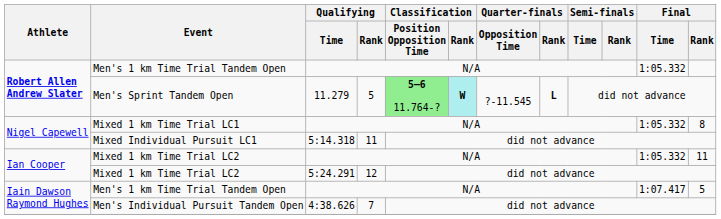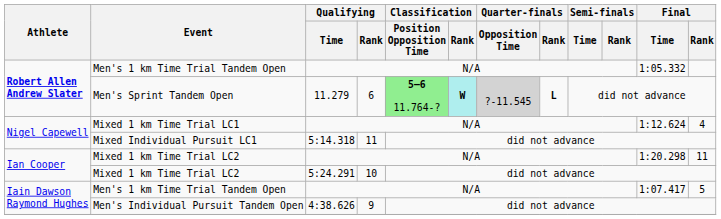 <table class=wikitable style="font-size:90%">
 <tr>
 <th rowspan="2">Athlete</th>
 <th rowspan="2">Event</th>
 <th colspan="2">Qualifying</th>
 <th colspan="2">Classification</th>
 <th colspan="2">Quarter-finals</th>
 <th colspan="2">Semi-finals</th>
 <th colspan="2">Final</th>
 </tr>
 <tr>
 <th>Time</th>
 <th>Rank</th>
 <th>Position<br>Opposition<br>Time</th>
 <th>Rank</th>
 <th>Opposition<br>Time</th>
 <th>Rank</th>
 <th>Time</th>
 <th>Rank</th>
 <th>Time</th>
 <th>Rank</th>
 </tr>
 <tr>
 <td rowspan="2"><strong><a href='#'>Robert Allen</a></strong><br><strong><a href='#'>Andrew Slater</a></strong></td>
 <td>Men's 1 km Time Trial Tandem Open</td>
 <td align="center" colspan="8">N/A</td>
 <td align="center">1:05.332</td>
 <td align="center"></td>
 </tr>
 <tr>
 <td>Men's Sprint Tandem Open</td>
 <td align="center">11.279</td>
-<td align="center">5</td>
+<td align="center">6</td>
 <td align="center" style="background: lightgreen;"><strong>5–6</strong><br><br> 11.764-?</td>
 <td align="center" style="background: paleturquoise;"><strong>W</strong></td>
-<td align="center"><br> ?-11.545</td>
+<td align="center" style="background: lightgrey;"><br> ?-11.545</td>
 <td align="center"><strong>L</strong></td>
 <td align="center" colspan="6">did not advance</td>
 </tr>
 <tr>
 <td rowspan="2"><a href='#'>Nigel Capewell</a></td>
 <td>Mixed 1 km Time Trial LC1</td>
 <td align="center" colspan="8">N/A</td>
-<td align="center">1:05.332</td>
-<td align="center">8</td>
+<td align="center">1:12.624</td>
+<td align="center">4</td>
 </tr>
 <tr>
 <td>Mixed Individual Pursuit LC1</td>
 <td align="center">5:14.318</td>
 <td align="center">11</td>
 <td align="center" colspan="8">did not advance</td>
 </tr>
 <tr>
 <td rowspan="2"><a href='#'>Ian Cooper</a></td>
 <td>Mixed 1 km Time Trial LC2</td>
 <td align="center" colspan="8">N/A</td>
-<td align="center">1:05.332</td>
+<td align="center">1:20.298</td>
 <td align="center">11</td>
 </tr>
 <tr>
 <td>Mixed 1 km Time Trial LC2</td>
 <td align="center">5:24.291</td>
-<td align="center">12</td>
+<td align="center">10</td>
 <td align="center" colspan="8">did not advance</td>
 </tr>
 <tr>
 <td rowspan="2"><a href='#'>Iain Dawson</a><br><a href='#'>Raymond Hughes</a></td>
 <td>Men's 1 km Time Trial Tandem Open</td>
 <td align="center" colspan="8">N/A</td>
 <td align="center">1:07.417</td>
 <td align="center">5</td>
 </tr>
 <tr>
 <td>Men's Individual Pursuit Tandem Open</td>
 <td align="center">4:38.626</td>
-<td align="center">7</td>
+<td align="center">9</td>
 <td align="center" colspan="8">did not advance</td>
 </tr>
 <tr>
 </tr>
 </table>
